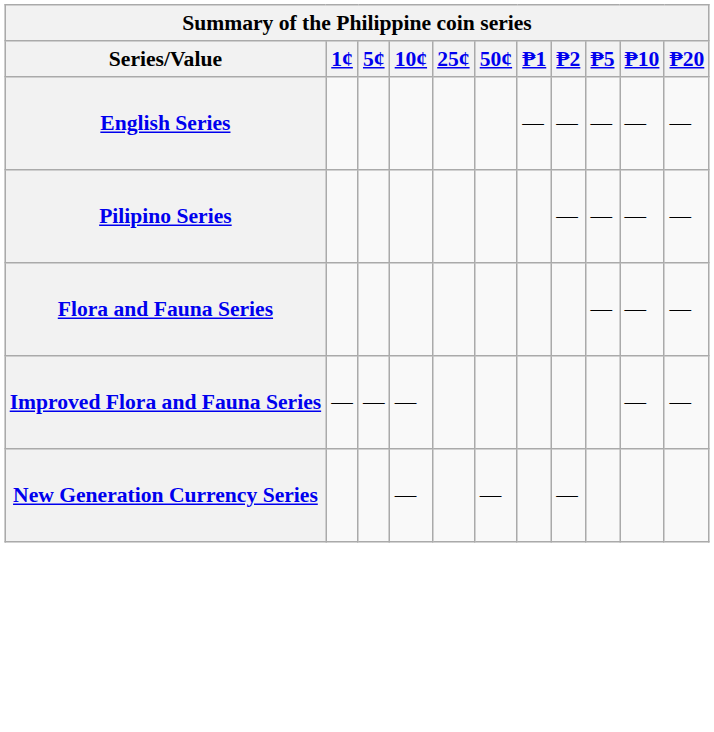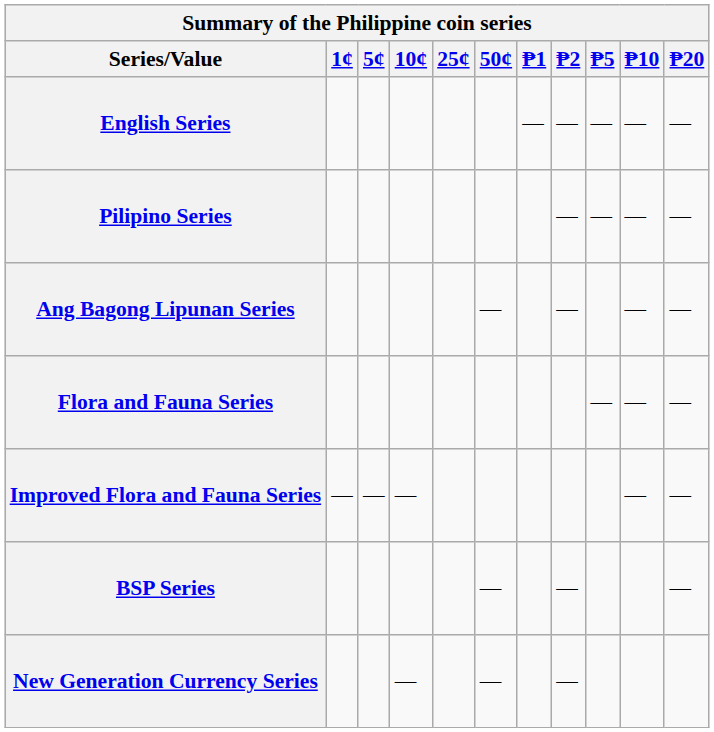 <table class="wikitable"  style="margin:auto; font-size:90%;">
 <tr>
 <th colspan="11">Summary of the Philippine coin series</th>
 </tr>
 <tr>
 <th>Series/Value</th>
 <th><a href='#'>1¢</a></th>
 <th><a href='#'>5¢</a></th>
 <th><a href='#'>10¢</a></th>
 <th><a href='#'>25¢</a></th>
 <th><a href='#'>50¢</a></th>
 <th><a href='#'>₱1</a></th>
 <th><a href='#'>₱2</a></th>
 <th><a href='#'>₱5</a></th>
 <th><a href='#'>₱10</a></th>
 <th><a href='#'>₱20</a></th>
 </tr>
 <tr style="height:62px">
 <th><a href='#'>English Series</a></th>
 <td></td>
 <td></td>
 <td></td>
 <td></td>
 <td></td>
 <td>—</td>
 <td>—</td>
 <td>—</td>
 <td>—</td>
 <td>—</td>
 </tr>
 <tr style="height:62px">
 <th><a href='#'>Pilipino Series</a></th>
 <td></td>
 <td></td>
 <td></td>
 <td></td>
 <td></td>
 <td></td>
 <td>—</td>
 <td>—</td>
 <td>—</td>
 <td>—</td>
 </tr>
 <tr style="height:62px">
+<th><a href='#'>Ang Bagong Lipunan Series</a></th>
+<td></td>
+<td></td>
+<td></td>
+<td></td>
+<td>—</td>
+<td></td>
+<td>—</td>
+<td></td>
+<td>—</td>
+<td>—</td>
+</tr>
+<tr style="height:62px">
 <th><a href='#'>Flora and Fauna Series</a></th>
 <td></td>
 <td></td>
 <td></td>
 <td></td>
 <td></td>
 <td></td>
 <td></td>
 <td>—</td>
 <td>—</td>
 <td>—</td>
 </tr>
 <tr style="height:62px">
 <th><a href='#'>Improved Flora and Fauna Series</a></th>
 <td>—</td>
 <td>—</td>
 <td>—</td>
 <td></td>
 <td></td>
 <td></td>
 <td></td>
 <td></td>
 <td>—</td>
 <td>—</td>
 </tr>
 <tr style="height:62px">
+<th><a href='#'>BSP Series</a></th>
+<td></td>
+<td></td>
+<td></td>
+<td></td>
+<td>—</td>
+<td></td>
+<td>—</td>
+<td></td>
+<td></td>
+<td>—</td>
+</tr>
+<tr style="height:62px">
 <th><a href='#'>New Generation Currency Series</a></th>
 <td></td>
 <td></td>
 <td>—</td>
 <td></td>
 <td>—</td>
 <td></td>
 <td>—</td>
 <td><br></td>
 <td></td>
 <td></td>
 </tr>
 </table>
